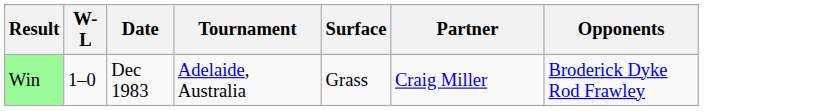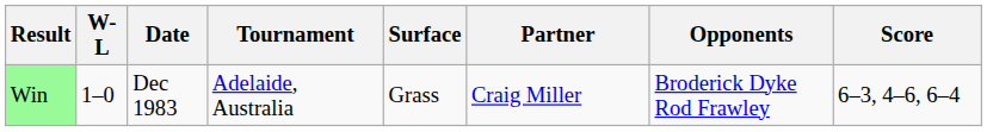 <table class="sortable wikitable">
 <tr>
 <th style="width:40px">Result</th>
 <th style="width:30px" class="unsortable">W-L</th>
 <th style="width:50px">Date</th>
 <th style="width:120px">Tournament</th>
 <th style="width:50px">Surface</th>
 <th style="width:125px">Partner</th>
 <th style="width:125px">Opponents</th>
+<th style="width:100px" class="unsortable">Score</th>
 </tr>
 <tr>
 <td style="background:#98fb98;">Win</td>
 <td>1–0</td>
 <td>Dec 1983</td>
 <td><a href='#'>Adelaide</a>, Australia</td>
 <td>Grass</td>
 <td> <a href='#'>Craig Miller</a></td>
 <td> <a href='#'>Broderick Dyke</a><br> <a href='#'>Rod Frawley</a></td>
+<td>6–3, 4–6, 6–4</td>
 </tr>
 </table>
